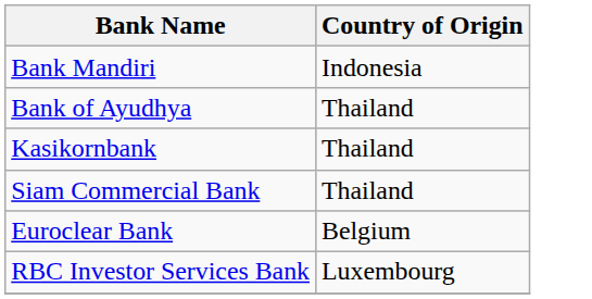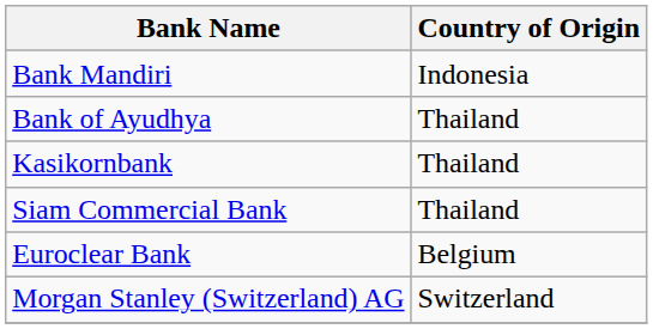 <table class="wikitable sortable">
 <tr>
 <th scope="col">Bank Name</th>
 <th scope="col">Country of Origin</th>
 </tr>
 <tr>
 <td><a href='#'>Bank Mandiri</a></td>
 <td> Indonesia</td>
 </tr>
 <tr>
 <td><a href='#'>Bank of Ayudhya</a></td>
 <td> Thailand</td>
 </tr>
 <tr>
 <td><a href='#'>Kasikornbank</a></td>
 <td> Thailand</td>
 </tr>
 <tr>
 <td><a href='#'>Siam Commercial Bank</a></td>
 <td> Thailand</td>
 </tr>
 <tr>
 <td><a href='#'>Euroclear Bank</a></td>
 <td> Belgium</td>
 </tr>
 <tr>
-<td><a href='#'>RBC Investor Services Bank</a></td>
-<td> Luxembourg</td>
+<td><a href='#'>Morgan Stanley (Switzerland) AG</a></td>
+<td> Switzerland</td>
 </tr>
 <tr>
 </tr>
 </table>
